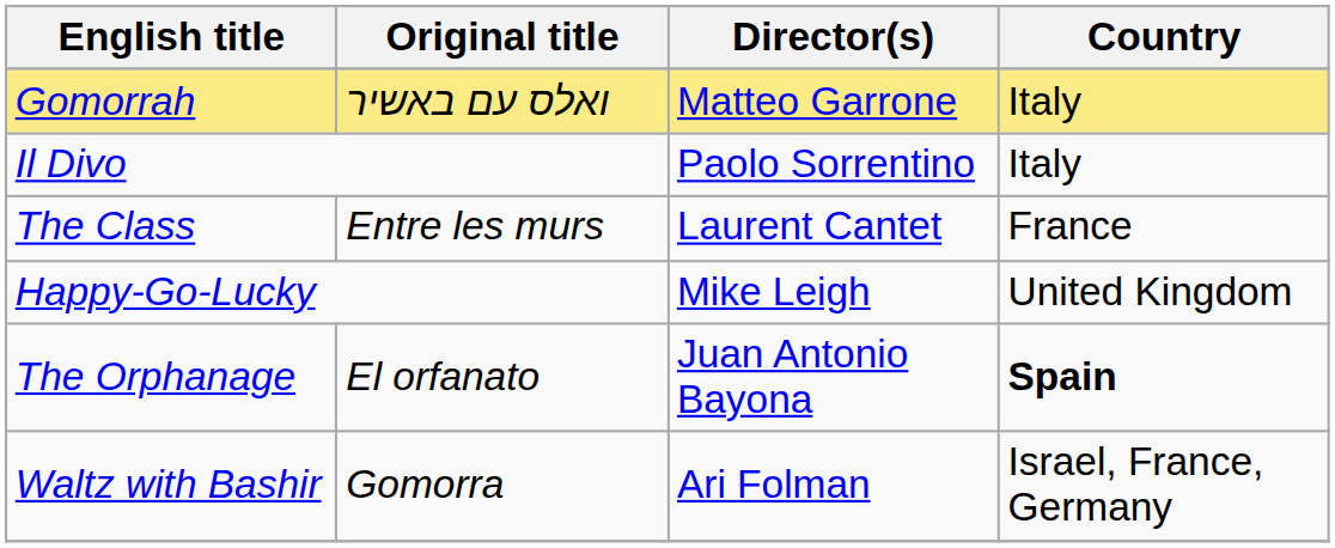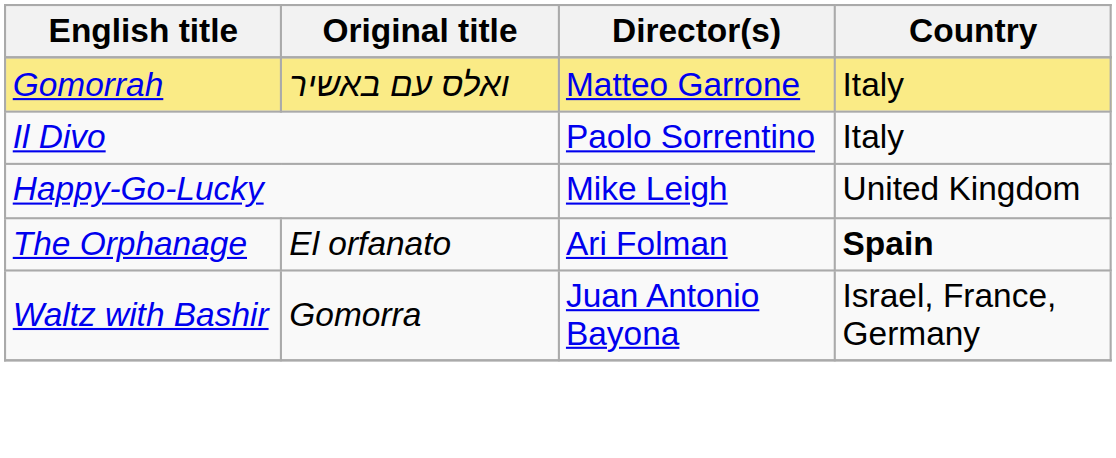 <table class="sortable wikitable" width="85%" cellpadding="5">
 <tr>
 <th width="20%">English title</th>
 <th width="20%">Original title</th>
 <th width="20%">Director(s)</th>
 <th width="20%">Country</th>
 </tr>
 <tr>
 </tr>
 <tr style="background:#FAEB86">
 <td><em><a href='#'>Gomorrah</a></em></td>
 <td><em>ואלס עם באשיר</em></td>
 <td><a href='#'>Matteo Garrone</a></td>
 <td>Italy</td>
 </tr>
 <tr>
 <td colspan=2><em><a href='#'>Il Divo</a></em></td>
 <td><a href='#'>Paolo Sorrentino</a></td>
 <td>Italy</td>
 </tr>
 <tr>
-<td><em><a href='#'>The Class</a></em></td>
-<td><em>Entre les murs</em></td>
-<td><a href='#'>Laurent Cantet</a></td>
-<td>France</td>
-</tr>
-<tr>
 <td colspan=2><em><a href='#'>Happy-Go-Lucky</a></em></td>
 <td><a href='#'>Mike Leigh</a></td>
 <td>United Kingdom</td>
 </tr>
 <tr>
 <td><em><a href='#'>The Orphanage</a></em></td>
 <td><em>El orfanato</em></td>
-<td><a href='#'>Juan Antonio Bayona</a></td>
+<td><a href='#'>Ari Folman</a></td>
 <td><strong>Spain</strong></td>
 </tr>
 <tr>
 <td><em><a href='#'>Waltz with Bashir</a></em></td>
 <td><em>Gomorra</em></td>
-<td><a href='#'>Ari Folman</a></td>
+<td><a href='#'>Juan Antonio Bayona</a></td>
 <td>Israel, France, Germany</td>
 </tr>
 <tr>
 </tr>
 </table>
